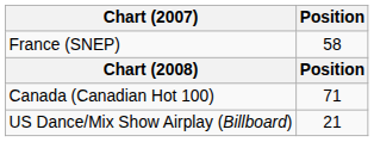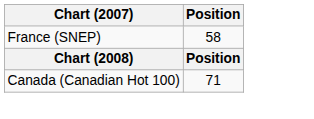 <table class="wikitable">
 <tr>
 <th>Chart (2007)</th>
 <th>Position</th>
 </tr>
 <tr>
 <td>France (SNEP)</td>
 <td align="center">58</td>
 </tr>
 <tr>
 <th>Chart (2008)</th>
 <th>Position</th>
 </tr>
 <tr>
 <td>Canada (Canadian Hot 100)</td>
 <td align="center">71</td>
 </tr>
-<tr>
-<td>US Dance/Mix Show Airplay (<em>Billboard</em>)</td>
-<td align="center">21</td>
-</tr>
 </table>
